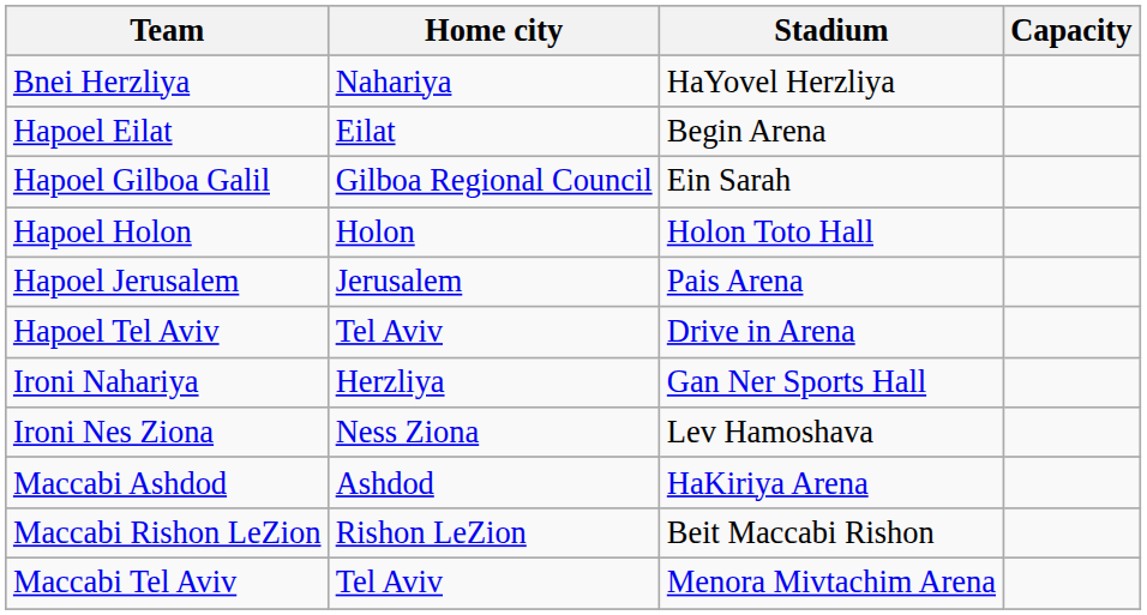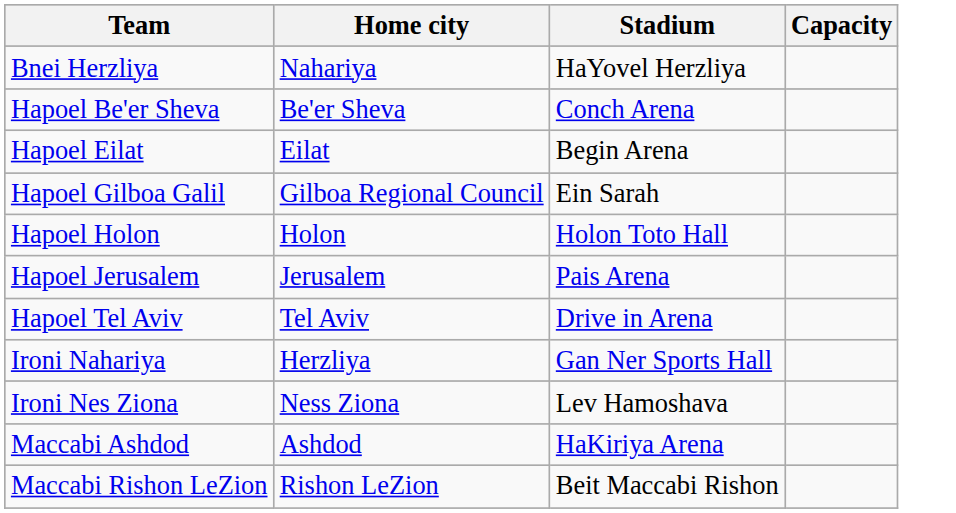 <table class="wikitable sortable">
 <tr>
 <th>Team</th>
 <th>Home city</th>
 <th>Stadium</th>
 <th>Capacity</th>
 </tr>
 <tr>
 <td><a href='#'>Bnei Herzliya</a></td>
 <td><a href='#'>Nahariya</a></td>
 <td>HaYovel Herzliya</td>
+<td align=right></td>
+</tr>
+<tr>
+<td><a href='#'>Hapoel Be'er Sheva</a></td>
+<td><a href='#'>Be'er Sheva</a></td>
+<td><a href='#'>Conch Arena</a></td>
 <td align=right></td>
 </tr>
 <tr>
 <td><a href='#'>Hapoel Eilat</a></td>
 <td><a href='#'>Eilat</a></td>
 <td>Begin Arena</td>
 <td align=right></td>
 </tr>
 <tr>
 <td><a href='#'>Hapoel Gilboa Galil</a></td>
 <td><a href='#'>Gilboa Regional Council</a></td>
 <td>Ein Sarah</td>
 <td align=right></td>
 </tr>
 <tr>
 <td><a href='#'>Hapoel Holon</a></td>
 <td><a href='#'>Holon</a></td>
 <td><a href='#'>Holon Toto Hall</a></td>
 <td align=right></td>
 </tr>
 <tr>
 <td><a href='#'>Hapoel Jerusalem</a></td>
 <td><a href='#'>Jerusalem</a></td>
 <td><a href='#'>Pais Arena</a></td>
 <td align=right></td>
 </tr>
 <tr>
 <td><a href='#'>Hapoel Tel Aviv</a></td>
 <td><a href='#'>Tel Aviv</a></td>
 <td><a href='#'>Drive in Arena</a></td>
 <td align=right></td>
 </tr>
 <tr>
 <td><a href='#'>Ironi Nahariya</a></td>
 <td><a href='#'>Herzliya</a></td>
 <td><a href='#'>Gan Ner Sports Hall</a></td>
 <td align=right></td>
 </tr>
 <tr>
 <td><a href='#'>Ironi Nes Ziona</a></td>
 <td><a href='#'>Ness Ziona</a></td>
 <td>Lev Hamoshava</td>
 <td align=right></td>
 </tr>
 <tr>
 <td><a href='#'>Maccabi Ashdod</a></td>
 <td><a href='#'>Ashdod</a></td>
 <td><a href='#'>HaKiriya Arena</a></td>
 <td align=right></td>
 </tr>
 <tr>
 <td><a href='#'>Maccabi Rishon LeZion</a></td>
 <td><a href='#'>Rishon LeZion</a></td>
 <td>Beit Maccabi Rishon</td>
 <td align=right></td>
 </tr>
-<tr>
-<td><a href='#'>Maccabi Tel Aviv</a></td>
-<td><a href='#'>Tel Aviv</a></td>
-<td><a href='#'>Menora Mivtachim Arena</a></td>
-<td align=right></td>
-</tr>
 </table>
